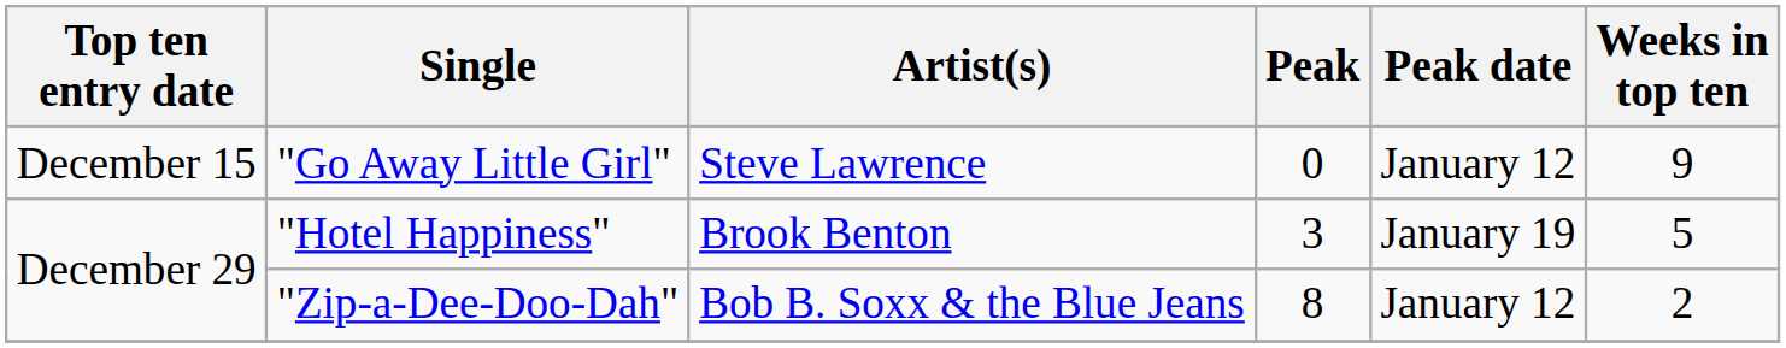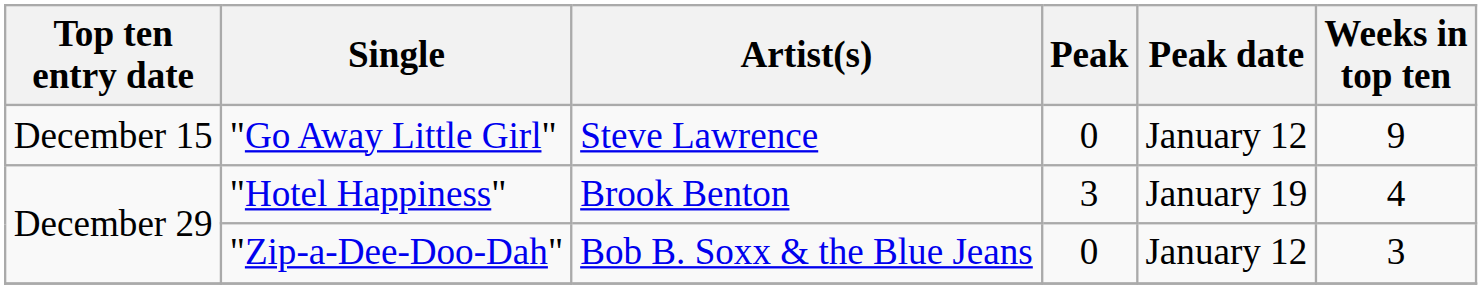 <table class="plainrowheaders sortable wikitable">
 <tr>
 <th>Top ten<br>entry date</th>
 <th>Single</th>
 <th>Artist(s)</th>
 <th>Peak</th>
 <th>Peak date</th>
 <th data-sort-type="number">Weeks in<br>top ten</th>
 </tr>
 <tr>
 <td>December 15</td>
 <td>"<a href='#'>Go Away Little Girl</a>"</td>
 <td><a href='#'>Steve Lawrence</a></td>
 <td align=center>0</td>
 <td>January 12</td>
 <td align=center>9</td>
 </tr>
 <tr>
 <td rowspan="2">December 29</td>
 <td>"<a href='#'>Hotel Happiness</a>"</td>
 <td><a href='#'>Brook Benton</a></td>
 <td align=center>3</td>
 <td>January 19</td>
-<td align=center>5</td>
+<td align=center>4</td>
 </tr>
 <tr>
 <td>"<a href='#'>Zip-a-Dee-Doo-Dah</a>"</td>
 <td><a href='#'>Bob B. Soxx & the Blue Jeans</a></td>
-<td align=center>8</td>
+<td align=center>0</td>
 <td>January 12</td>
-<td align=center>2</td>
+<td align=center>3</td>
 </tr>
 <tr>
 </tr>
 </table>
